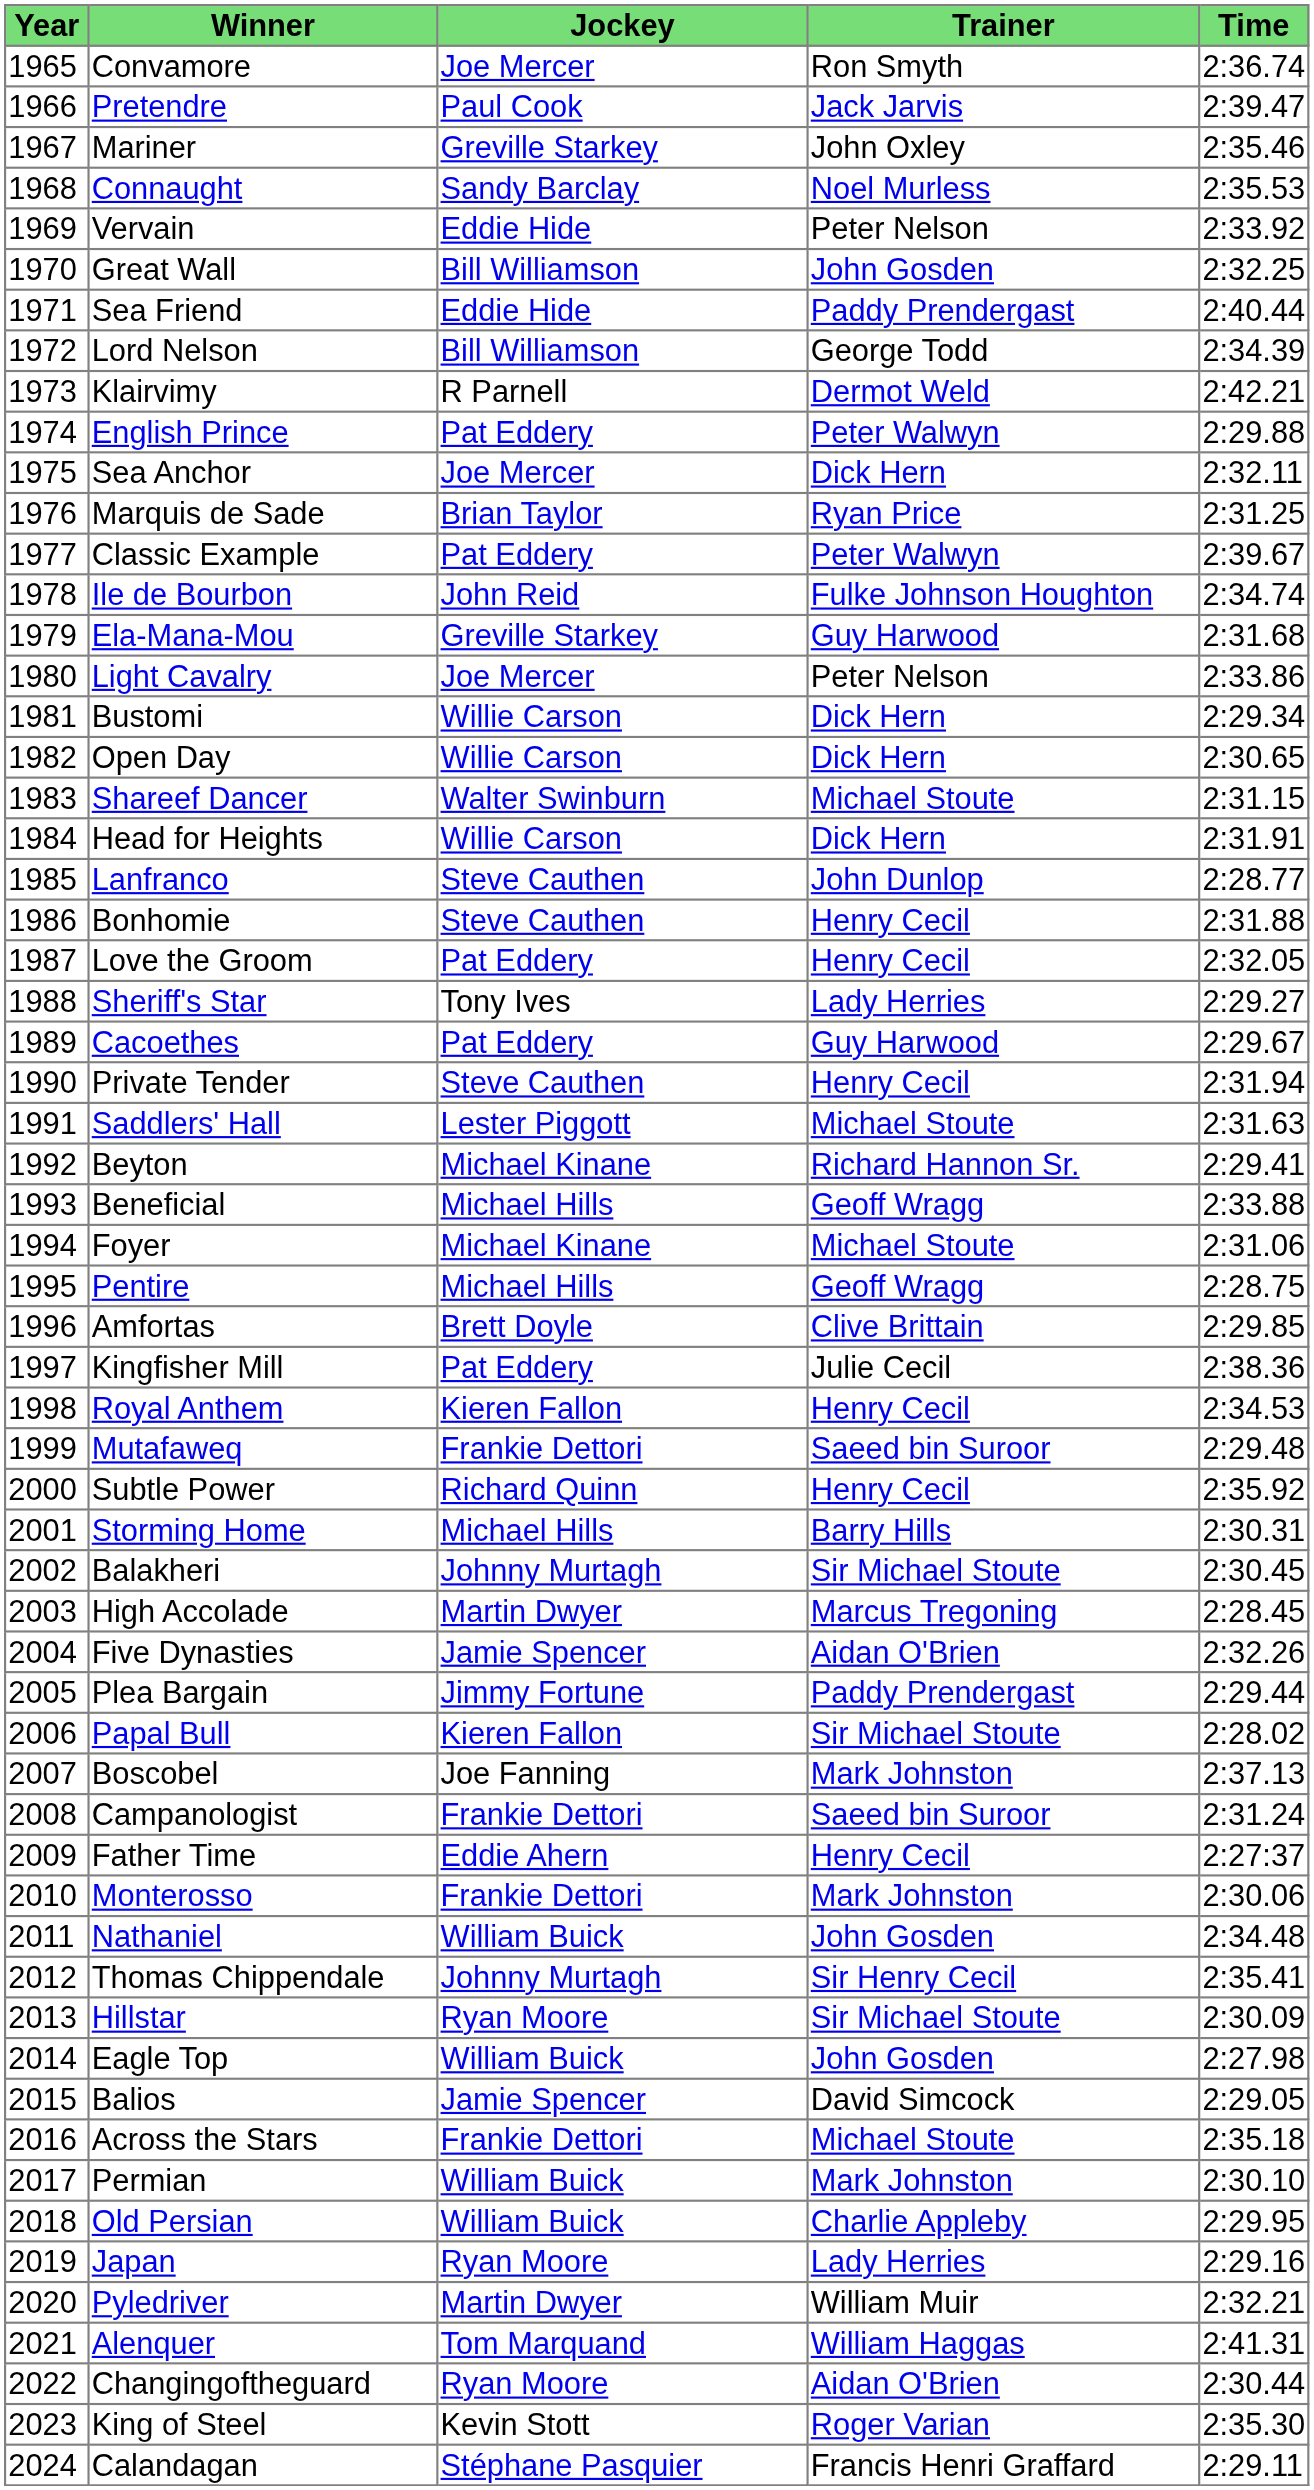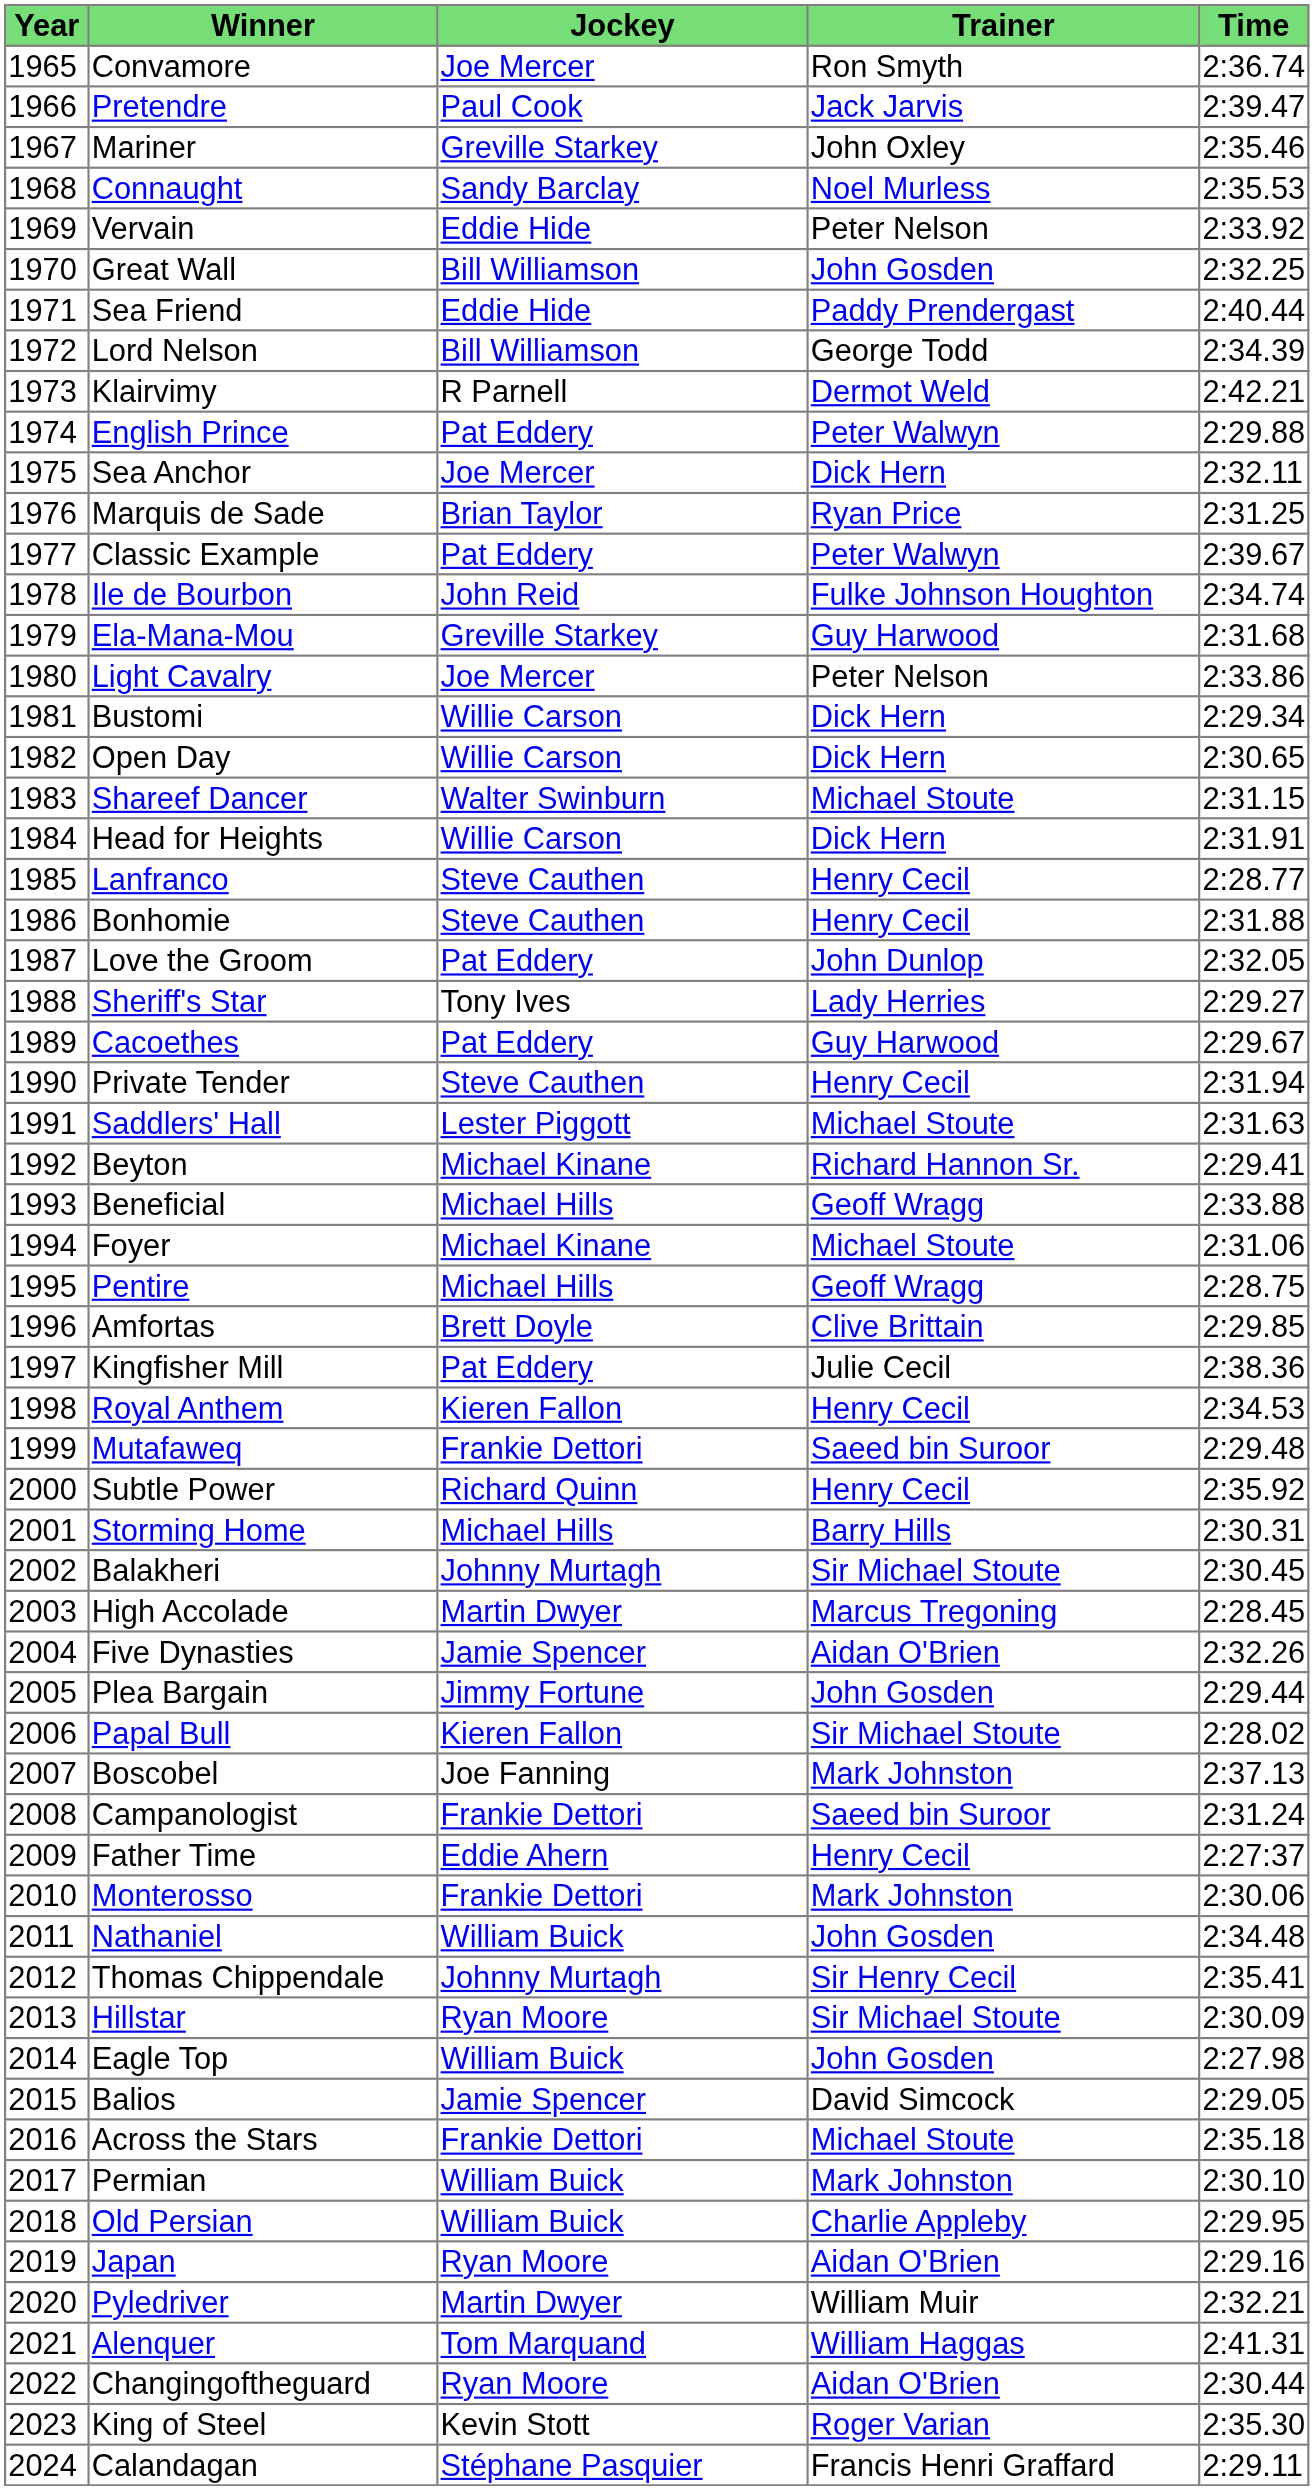 <table class = "sortable" | border="1" style="border-collapse: collapse; font-size:90%">
 <tr bgcolor="#77dd77" align="center">
 <th width="36px"><strong>Year</strong><br></th>
 <th width="160px"><strong>Winner</strong><br></th>
 <th width="170px"><strong>Jockey</strong><br></th>
 <th width="180px"><strong>Trainer</strong><br></th>
 <th><strong>Time</strong><br></th>
 </tr>
 <tr>
 <td>1965</td>
 <td>Convamore</td>
 <td><a href='#'>Joe Mercer</a></td>
 <td>Ron Smyth</td>
 <td>2:36.74</td>
 </tr>
 <tr>
 <td>1966</td>
 <td><a href='#'>Pretendre</a></td>
 <td><a href='#'>Paul Cook</a></td>
 <td><a href='#'>Jack Jarvis</a></td>
 <td>2:39.47</td>
 </tr>
 <tr>
 <td>1967</td>
 <td>Mariner</td>
 <td><a href='#'>Greville Starkey</a></td>
 <td>John Oxley</td>
 <td>2:35.46</td>
 </tr>
 <tr>
 <td>1968</td>
 <td><a href='#'>Connaught</a></td>
 <td><a href='#'>Sandy Barclay</a></td>
 <td><a href='#'>Noel Murless</a></td>
 <td>2:35.53</td>
 </tr>
 <tr>
 <td>1969</td>
 <td>Vervain</td>
 <td><a href='#'>Eddie Hide</a></td>
 <td>Peter Nelson</td>
 <td>2:33.92</td>
 </tr>
 <tr>
 <td>1970</td>
 <td>Great Wall</td>
 <td><a href='#'>Bill Williamson</a></td>
 <td><a href='#'>John Gosden</a></td>
 <td>2:32.25</td>
 </tr>
 <tr>
 <td>1971</td>
 <td>Sea Friend</td>
 <td><a href='#'>Eddie Hide</a></td>
 <td><a href='#'>Paddy Prendergast</a></td>
 <td>2:40.44</td>
 </tr>
 <tr>
 <td>1972</td>
 <td>Lord Nelson</td>
 <td><a href='#'>Bill Williamson</a></td>
 <td>George Todd</td>
 <td>2:34.39</td>
 </tr>
 <tr>
 <td>1973</td>
 <td>Klairvimy</td>
 <td>R Parnell</td>
 <td><a href='#'>Dermot Weld</a></td>
 <td>2:42.21</td>
 </tr>
 <tr>
 <td>1974</td>
 <td><a href='#'>English Prince</a></td>
 <td><a href='#'>Pat Eddery</a></td>
 <td><a href='#'>Peter Walwyn</a></td>
 <td>2:29.88</td>
 </tr>
 <tr>
 <td>1975</td>
 <td>Sea Anchor</td>
 <td><a href='#'>Joe Mercer</a></td>
 <td><a href='#'>Dick Hern</a></td>
 <td>2:32.11</td>
 </tr>
 <tr>
 <td>1976</td>
 <td>Marquis de Sade</td>
 <td><a href='#'>Brian Taylor</a></td>
 <td><a href='#'>Ryan Price</a></td>
 <td>2:31.25</td>
 </tr>
 <tr>
 <td>1977</td>
 <td>Classic Example</td>
 <td><a href='#'>Pat Eddery</a></td>
 <td><a href='#'>Peter Walwyn</a></td>
 <td>2:39.67</td>
 </tr>
 <tr>
 <td>1978</td>
 <td><a href='#'>Ile de Bourbon</a></td>
 <td><a href='#'>John Reid</a></td>
 <td><a href='#'>Fulke Johnson Houghton</a></td>
 <td>2:34.74</td>
 </tr>
 <tr>
 <td>1979</td>
 <td><a href='#'>Ela-Mana-Mou</a></td>
 <td><a href='#'>Greville Starkey</a></td>
 <td><a href='#'>Guy Harwood</a></td>
 <td>2:31.68</td>
 </tr>
 <tr>
 <td>1980</td>
 <td><a href='#'>Light Cavalry</a></td>
 <td><a href='#'>Joe Mercer</a></td>
 <td>Peter Nelson</td>
 <td>2:33.86</td>
 </tr>
 <tr>
 <td>1981</td>
 <td>Bustomi</td>
 <td><a href='#'>Willie Carson</a></td>
 <td><a href='#'>Dick Hern</a></td>
 <td>2:29.34</td>
 </tr>
 <tr>
 <td>1982</td>
 <td>Open Day</td>
 <td><a href='#'>Willie Carson</a></td>
 <td><a href='#'>Dick Hern</a></td>
 <td>2:30.65</td>
 </tr>
 <tr>
 <td>1983</td>
 <td><a href='#'>Shareef Dancer</a></td>
 <td><a href='#'>Walter Swinburn</a></td>
 <td><a href='#'>Michael Stoute</a></td>
 <td>2:31.15</td>
 </tr>
 <tr>
 <td>1984</td>
 <td>Head for Heights</td>
 <td><a href='#'>Willie Carson</a></td>
 <td><a href='#'>Dick Hern</a></td>
 <td>2:31.91</td>
 </tr>
 <tr>
 <td>1985</td>
 <td><a href='#'>Lanfranco</a></td>
 <td><a href='#'>Steve Cauthen</a></td>
-<td><a href='#'>John Dunlop</a></td>
+<td><a href='#'>Henry Cecil</a></td>
 <td>2:28.77</td>
 </tr>
 <tr>
 <td>1986</td>
 <td>Bonhomie</td>
 <td><a href='#'>Steve Cauthen</a></td>
 <td><a href='#'>Henry Cecil</a></td>
 <td>2:31.88</td>
 </tr>
 <tr>
 <td>1987</td>
 <td>Love the Groom</td>
 <td><a href='#'>Pat Eddery</a></td>
-<td><a href='#'>Henry Cecil</a></td>
+<td><a href='#'>John Dunlop</a></td>
 <td>2:32.05</td>
 </tr>
 <tr>
 <td>1988</td>
 <td><a href='#'>Sheriff's Star</a></td>
 <td>Tony Ives</td>
 <td><a href='#'>Lady Herries</a></td>
 <td>2:29.27</td>
 </tr>
 <tr>
 <td>1989</td>
 <td><a href='#'>Cacoethes</a></td>
 <td><a href='#'>Pat Eddery</a></td>
 <td><a href='#'>Guy Harwood</a></td>
 <td>2:29.67</td>
 </tr>
 <tr>
 <td>1990</td>
 <td>Private Tender</td>
 <td><a href='#'>Steve Cauthen</a></td>
 <td><a href='#'>Henry Cecil</a></td>
 <td>2:31.94</td>
 </tr>
 <tr>
 <td>1991</td>
 <td><a href='#'>Saddlers' Hall</a></td>
 <td><a href='#'>Lester Piggott</a></td>
 <td><a href='#'>Michael Stoute</a></td>
 <td>2:31.63</td>
 </tr>
 <tr>
 <td>1992</td>
 <td>Beyton</td>
 <td><a href='#'>Michael Kinane</a></td>
 <td><a href='#'>Richard Hannon Sr.</a></td>
 <td>2:29.41</td>
 </tr>
 <tr>
 <td>1993</td>
 <td>Beneficial</td>
 <td><a href='#'>Michael Hills</a></td>
 <td><a href='#'>Geoff Wragg</a></td>
 <td>2:33.88</td>
 </tr>
 <tr>
 <td>1994</td>
 <td>Foyer</td>
 <td><a href='#'>Michael Kinane</a></td>
 <td><a href='#'>Michael Stoute</a></td>
 <td>2:31.06</td>
 </tr>
 <tr>
 <td>1995</td>
 <td><a href='#'>Pentire</a></td>
 <td><a href='#'>Michael Hills</a></td>
 <td><a href='#'>Geoff Wragg</a></td>
 <td>2:28.75</td>
 </tr>
 <tr>
 <td>1996</td>
 <td>Amfortas</td>
 <td><a href='#'>Brett Doyle</a></td>
 <td><a href='#'>Clive Brittain</a></td>
 <td>2:29.85</td>
 </tr>
 <tr>
 <td>1997</td>
 <td>Kingfisher Mill</td>
 <td><a href='#'>Pat Eddery</a></td>
 <td>Julie Cecil</td>
 <td>2:38.36</td>
 </tr>
 <tr>
 <td>1998</td>
 <td><a href='#'>Royal Anthem</a></td>
 <td><a href='#'>Kieren Fallon</a></td>
 <td><a href='#'>Henry Cecil</a></td>
 <td>2:34.53</td>
 </tr>
 <tr>
 <td>1999</td>
 <td><a href='#'>Mutafaweq</a></td>
 <td><a href='#'>Frankie Dettori</a></td>
 <td><a href='#'>Saeed bin Suroor</a></td>
 <td>2:29.48</td>
 </tr>
 <tr>
 <td>2000</td>
 <td>Subtle Power</td>
 <td><a href='#'>Richard Quinn</a></td>
 <td><a href='#'>Henry Cecil</a></td>
 <td>2:35.92</td>
 </tr>
 <tr>
 <td>2001</td>
 <td><a href='#'>Storming Home</a></td>
 <td><a href='#'>Michael Hills</a></td>
 <td><a href='#'>Barry Hills</a></td>
 <td>2:30.31</td>
 </tr>
 <tr>
 <td>2002</td>
 <td>Balakheri</td>
 <td><a href='#'>Johnny Murtagh</a></td>
 <td><a href='#'>Sir Michael Stoute</a></td>
 <td>2:30.45</td>
 </tr>
 <tr>
 <td>2003</td>
 <td>High Accolade</td>
 <td><a href='#'>Martin Dwyer</a></td>
 <td><a href='#'>Marcus Tregoning</a></td>
 <td>2:28.45</td>
 </tr>
 <tr>
 <td>2004</td>
 <td>Five Dynasties</td>
 <td><a href='#'>Jamie Spencer</a></td>
 <td><a href='#'>Aidan O'Brien</a></td>
 <td>2:32.26</td>
 </tr>
 <tr>
 <td>2005</td>
 <td>Plea Bargain </td>
 <td><a href='#'>Jimmy Fortune</a></td>
-<td><a href='#'>Paddy Prendergast</a></td>
+<td><a href='#'>John Gosden</a></td>
 <td>2:29.44</td>
 </tr>
 <tr>
 <td>2006</td>
 <td><a href='#'>Papal Bull</a></td>
 <td><a href='#'>Kieren Fallon</a></td>
 <td><a href='#'>Sir Michael Stoute</a></td>
 <td>2:28.02</td>
 </tr>
 <tr>
 <td>2007</td>
 <td>Boscobel</td>
 <td>Joe Fanning</td>
 <td><a href='#'>Mark Johnston</a></td>
 <td>2:37.13</td>
 </tr>
 <tr>
 <td>2008</td>
 <td>Campanologist</td>
 <td><a href='#'>Frankie Dettori</a></td>
 <td><a href='#'>Saeed bin Suroor</a></td>
 <td>2:31.24</td>
 </tr>
 <tr>
 <td>2009</td>
 <td>Father Time</td>
 <td><a href='#'>Eddie Ahern</a></td>
 <td><a href='#'>Henry Cecil</a></td>
 <td>2:27:37</td>
 </tr>
 <tr>
 <td>2010</td>
 <td><a href='#'>Monterosso</a></td>
 <td><a href='#'>Frankie Dettori</a></td>
 <td><a href='#'>Mark Johnston</a></td>
 <td>2:30.06</td>
 </tr>
 <tr>
 <td>2011</td>
 <td><a href='#'>Nathaniel</a></td>
 <td><a href='#'>William Buick</a></td>
 <td><a href='#'>John Gosden</a></td>
 <td>2:34.48</td>
 </tr>
 <tr>
 <td>2012</td>
 <td>Thomas Chippendale</td>
 <td><a href='#'>Johnny Murtagh</a></td>
 <td><a href='#'>Sir Henry Cecil</a></td>
 <td>2:35.41</td>
 </tr>
 <tr>
 <td>2013</td>
 <td><a href='#'>Hillstar</a></td>
 <td><a href='#'>Ryan Moore</a></td>
 <td><a href='#'>Sir Michael Stoute</a></td>
 <td>2:30.09</td>
 </tr>
 <tr>
 <td>2014</td>
 <td>Eagle Top</td>
 <td><a href='#'>William Buick</a></td>
 <td><a href='#'>John Gosden</a></td>
 <td>2:27.98</td>
 </tr>
 <tr>
 <td>2015</td>
 <td>Balios</td>
 <td><a href='#'>Jamie Spencer</a></td>
 <td>David Simcock</td>
 <td>2:29.05</td>
 </tr>
 <tr>
 <td>2016</td>
 <td>Across the Stars</td>
 <td><a href='#'>Frankie Dettori</a></td>
 <td><a href='#'>Michael Stoute</a></td>
 <td>2:35.18</td>
 </tr>
 <tr>
 <td>2017</td>
 <td>Permian</td>
 <td><a href='#'>William Buick</a></td>
 <td><a href='#'>Mark Johnston</a></td>
 <td>2:30.10</td>
 </tr>
 <tr>
 <td>2018</td>
 <td><a href='#'>Old Persian</a></td>
 <td><a href='#'>William Buick</a></td>
 <td><a href='#'>Charlie Appleby</a></td>
 <td>2:29.95</td>
 </tr>
 <tr>
 <td>2019</td>
 <td><a href='#'>Japan</a></td>
 <td><a href='#'>Ryan Moore</a></td>
-<td><a href='#'>Lady Herries</a></td>
+<td><a href='#'>Aidan O'Brien</a></td>
 <td>2:29.16</td>
 </tr>
 <tr>
 <td>2020</td>
 <td><a href='#'>Pyledriver</a></td>
 <td><a href='#'>Martin Dwyer</a></td>
 <td>William Muir</td>
 <td>2:32.21</td>
 </tr>
 <tr>
 <td>2021</td>
 <td><a href='#'>Alenquer</a></td>
 <td><a href='#'>Tom Marquand</a></td>
 <td><a href='#'>William Haggas</a></td>
 <td>2:41.31</td>
 </tr>
 <tr>
 <td>2022</td>
 <td>Changingoftheguard</td>
 <td><a href='#'>Ryan Moore</a></td>
 <td><a href='#'>Aidan O'Brien</a></td>
 <td>2:30.44</td>
 </tr>
 <tr>
 <td>2023</td>
 <td>King of Steel</td>
 <td>Kevin Stott</td>
 <td><a href='#'>Roger Varian</a></td>
 <td>2:35.30</td>
 </tr>
 <tr>
 <td>2024</td>
 <td>Calandagan</td>
 <td><a href='#'>Stéphane Pasquier</a></td>
 <td>Francis Henri Graffard</td>
 <td>2:29.11</td>
 </tr>
 </table>
